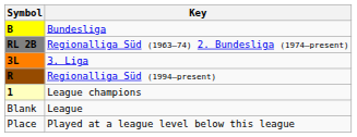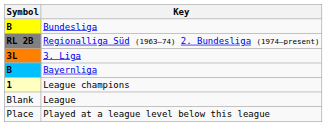 <table class="wikitable" align="center">
 <tr>
 <th>Symbol</th>
 <th>Key</th>
 </tr>
 <tr>
 <td bgcolor="#FFFF00"><strong>B</strong></td>
 <td><a href='#'>Bundesliga</a></td>
 </tr>
 <tr>
 <td bgcolor="#808080"><strong>RL</strong>  <strong>2B</strong></td>
 <td><a href='#'>Regionalliga Süd</a> <small>(1963–74)</small>  <a href='#'>2. Bundesliga</a> <small>(1974–present)</small></td>
 </tr>
 <tr>
 <td bgcolor="#FF7F00"><strong>3L</strong></td>
 <td><a href='#'>3. Liga</a></td>
 </tr>
 <tr>
-<td bgcolor="#964B00"><strong>R</strong></td>
-<td><a href='#'>Regionalliga Süd</a> <small>(1994–present)</small></td>
+<td bgcolor="#00BFFF"><strong>B</strong></td>
+<td><a href='#'>Bayernliga</a></td>
 </tr>
 <tr>
 <td bgcolor="#ffffbf"><strong>1</strong></td>
 <td>League champions</td>
 </tr>
 <tr>
 <td>Blank</td>
 <td>League</td>
 </tr>
 <tr>
 <td>Place</td>
 <td>Played at a league level below this league</td>
 </tr>
 </table>
